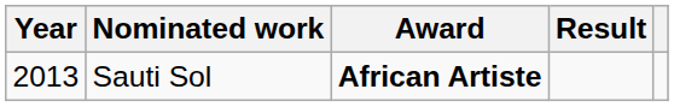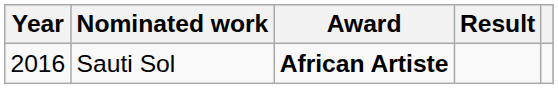 <table class ="wikitable">
 <tr>
 <th>Year</th>
 <th>Nominated work</th>
 <th>Award</th>
 <th>Result</th>
 <th></th>
 </tr>
 <tr>
-<td>2013</td>
+<td>2016</td>
 <td>Sauti Sol</td>
 <td><strong>African Artiste</strong></td>
 <td></td>
 <td></td>
 </tr>
 </table>
